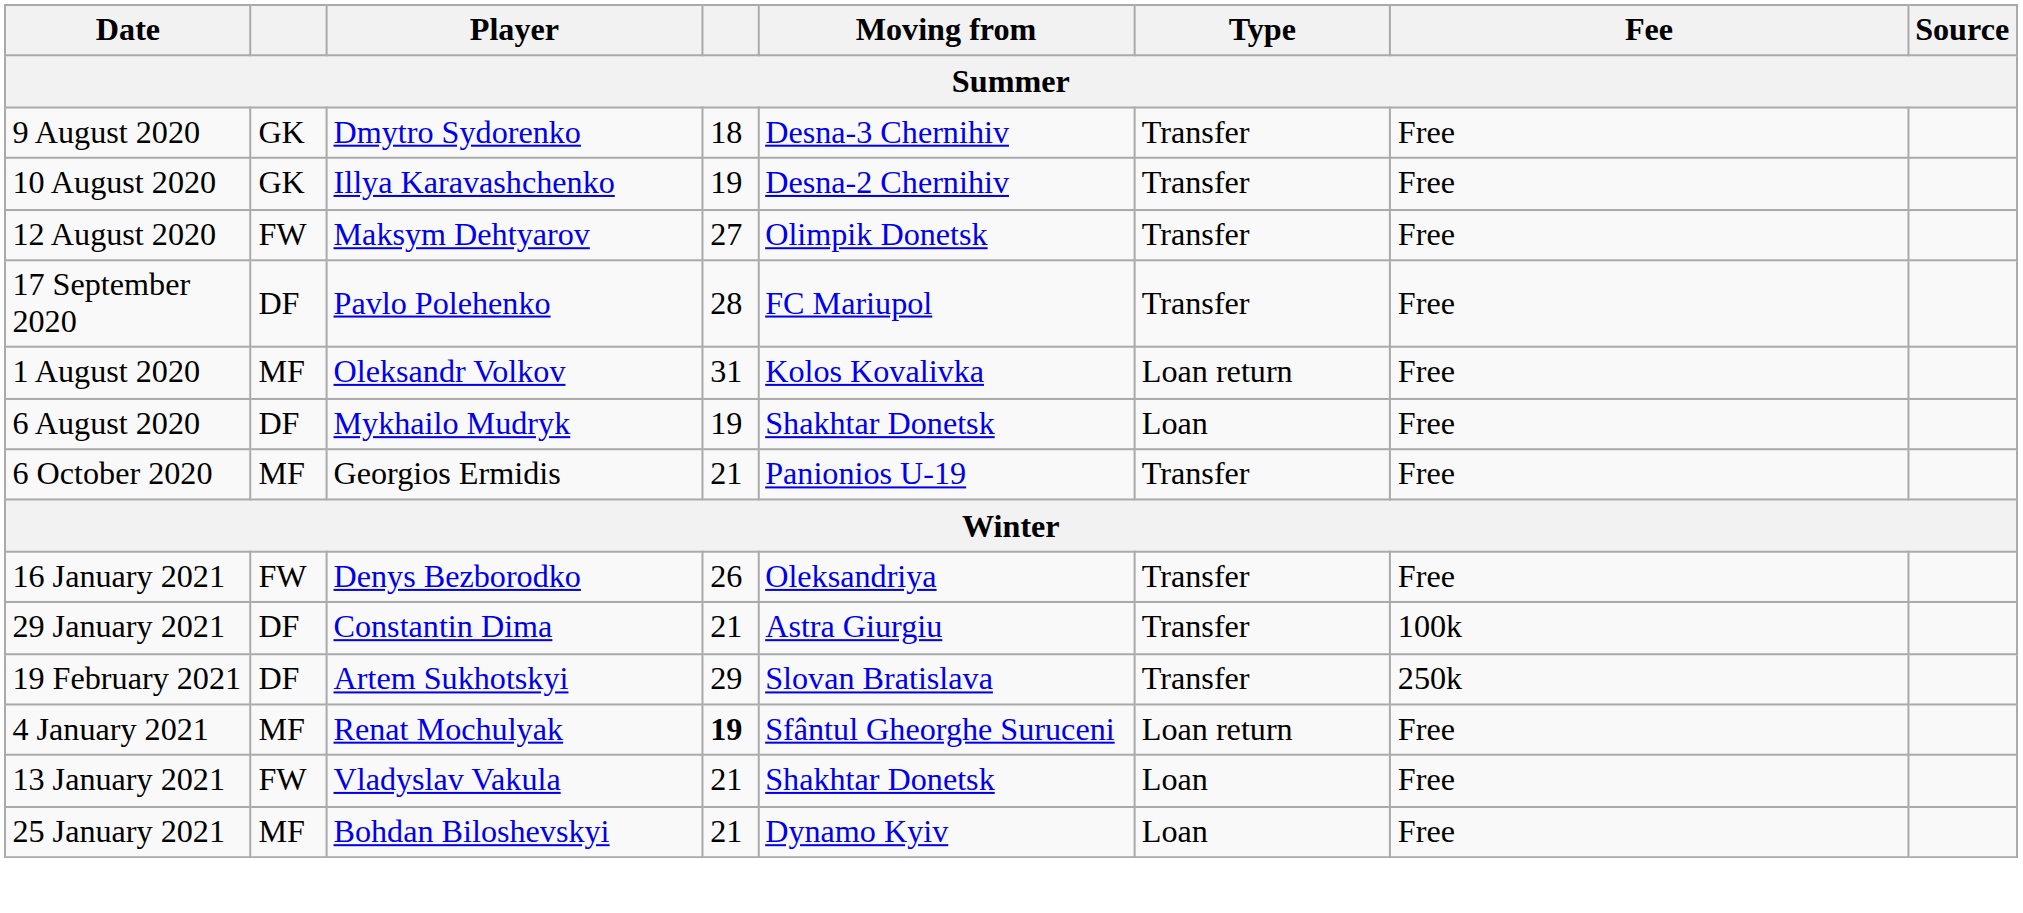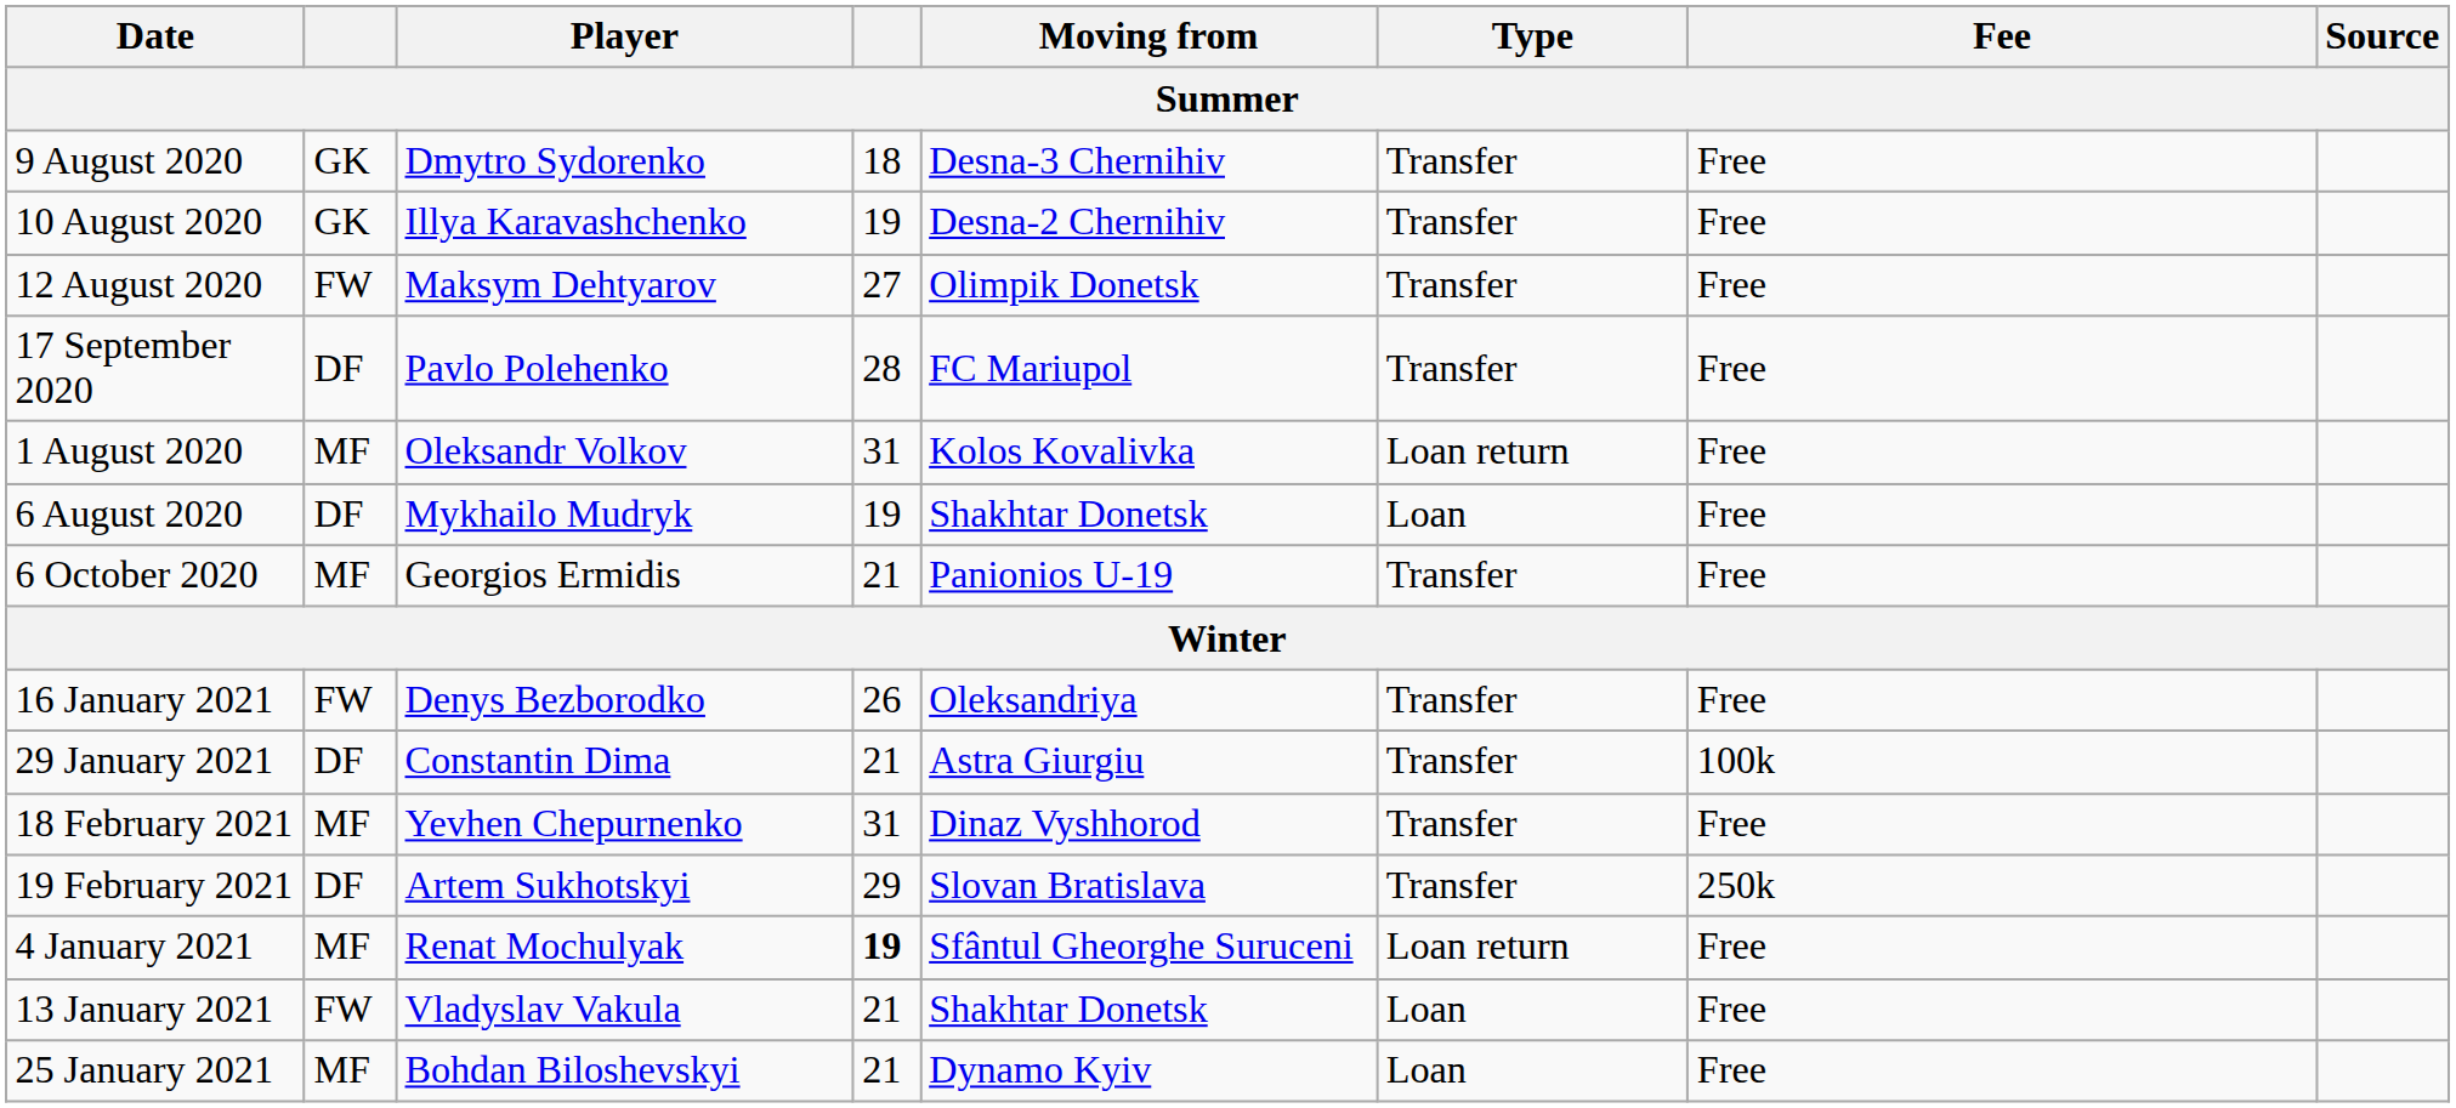 <table class="wikitable sortable">
 <tr>
 <th style="width:115px;">Date</th>
 <th style="width:30px;"></th>
 <th style="width:180px;">Player</th>
 <th style="width:20px;"></th>
 <th style="width:180px;">Moving from</th>
 <th style="width:120px;" class="unsortable">Type</th>
 <th style="width:250px;" class="unsortable">Fee</th>
 <th style="width:20px;">Source</th>
 </tr>
 <tr>
 <th colspan=8>Summer</th>
 </tr>
 <tr>
 <td>9 August 2020</td>
 <td>GK</td>
 <td> <a href='#'>Dmytro Sydorenko</a></td>
 <td>18</td>
 <td> <a href='#'>Desna-3 Chernihiv</a></td>
 <td>Transfer</td>
 <td>Free</td>
 <td></td>
 </tr>
 <tr>
 <td>10 August 2020</td>
 <td>GK</td>
 <td> <a href='#'>Illya Karavashchenko</a></td>
 <td>19</td>
 <td> <a href='#'>Desna-2 Chernihiv</a></td>
 <td>Transfer</td>
 <td>Free</td>
 <td></td>
 </tr>
 <tr>
 <td>12 August 2020</td>
 <td>FW</td>
 <td> <a href='#'>Maksym Dehtyarov</a></td>
 <td>27</td>
 <td> <a href='#'>Olimpik Donetsk</a></td>
 <td>Transfer</td>
 <td>Free</td>
 <td></td>
 </tr>
 <tr>
 <td>17 September 2020</td>
 <td>DF</td>
 <td> <a href='#'>Pavlo Polehenko</a></td>
 <td>28</td>
 <td> <a href='#'>FC Mariupol</a></td>
 <td>Transfer</td>
 <td>Free</td>
 <td></td>
 </tr>
 <tr>
 <td>1 August 2020</td>
 <td>MF</td>
 <td> <a href='#'>Oleksandr Volkov</a></td>
 <td>31</td>
 <td> <a href='#'>Kolos Kovalivka</a></td>
 <td>Loan return</td>
 <td>Free</td>
 <td></td>
 </tr>
 <tr>
 <td>6 August 2020</td>
 <td>DF</td>
 <td> <a href='#'>Mykhailo Mudryk</a></td>
 <td>19</td>
 <td> <a href='#'>Shakhtar Donetsk</a></td>
 <td>Loan</td>
 <td>Free</td>
 <td></td>
 </tr>
 <tr>
 <td>6 October 2020</td>
 <td>MF</td>
 <td> Georgios Ermidis</td>
 <td>21</td>
 <td> <a href='#'>Panionios U-19</a></td>
 <td>Transfer</td>
 <td>Free</td>
 <td></td>
 </tr>
 <tr>
 <th colspan=8>Winter</th>
 </tr>
 <tr>
 <td>16 January 2021</td>
 <td>FW</td>
 <td> <a href='#'>Denys Bezborodko</a></td>
 <td>26</td>
 <td> <a href='#'>Oleksandriya</a></td>
 <td>Transfer</td>
 <td>Free</td>
 <td></td>
 </tr>
 <tr>
 <td>29 January 2021</td>
 <td>DF</td>
 <td> <a href='#'>Constantin Dima</a></td>
 <td>21</td>
 <td> <a href='#'>Astra Giurgiu</a></td>
 <td>Transfer</td>
 <td>100k</td>
 <td></td>
 </tr>
 <tr>
+<td>18 February 2021</td>
+<td>MF</td>
+<td> <a href='#'>Yevhen Chepurnenko</a></td>
+<td>31</td>
+<td> <a href='#'>Dinaz Vyshhorod</a></td>
+<td>Transfer</td>
+<td>Free</td>
+<td></td>
+</tr>
+<tr>
 <td>19 February 2021</td>
 <td>DF</td>
 <td> <a href='#'>Artem Sukhotskyi</a></td>
 <td>29</td>
 <td> <a href='#'>Slovan Bratislava</a></td>
 <td>Transfer</td>
 <td>250k</td>
 <td></td>
 </tr>
 <tr>
 <td>4 January 2021</td>
 <td>MF</td>
 <td> <a href='#'>Renat Mochulyak</a></td>
 <td><strong>19</strong></td>
 <td> <a href='#'>Sfântul Gheorghe Suruceni</a></td>
 <td>Loan return</td>
 <td>Free</td>
 <td></td>
 </tr>
 <tr>
 <td>13 January 2021</td>
 <td>FW</td>
 <td> <a href='#'>Vladyslav Vakula</a></td>
 <td>21</td>
 <td> <a href='#'>Shakhtar Donetsk</a></td>
 <td>Loan</td>
 <td>Free</td>
 <td></td>
 </tr>
 <tr>
 <td>25 January 2021</td>
 <td>MF</td>
 <td> <a href='#'>Bohdan Biloshevskyi</a></td>
 <td>21</td>
 <td> <a href='#'>Dynamo Kyiv</a></td>
 <td>Loan</td>
 <td>Free</td>
 <td></td>
 </tr>
 </table>
